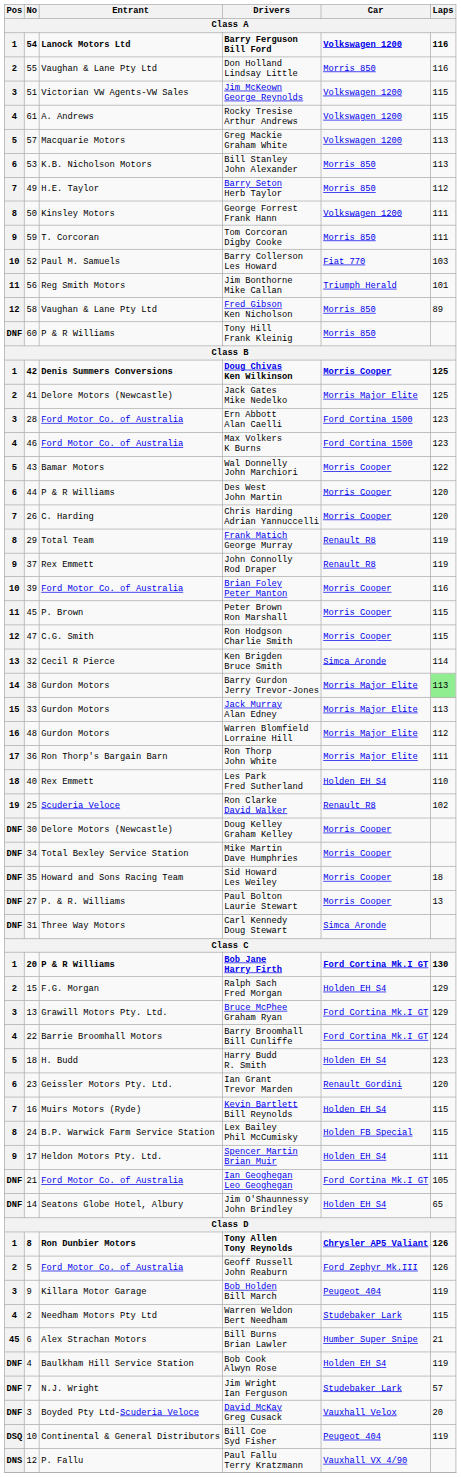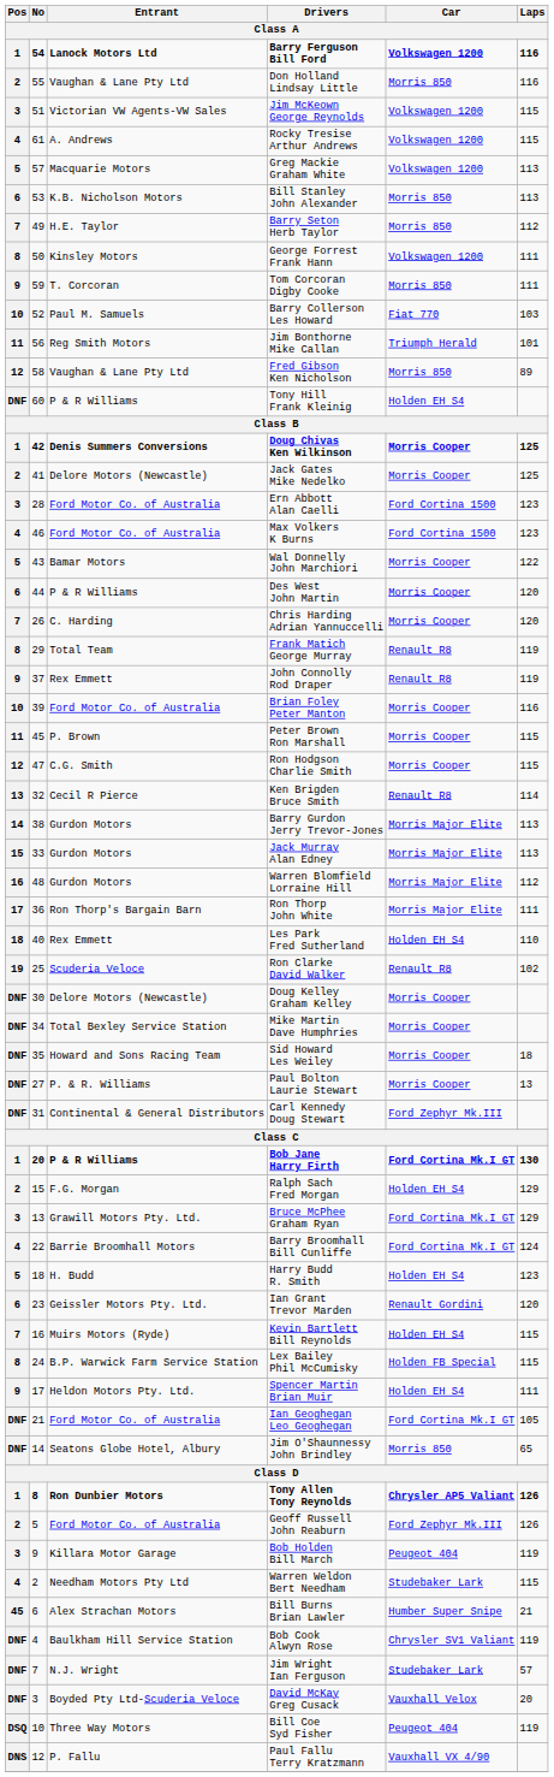 <table class="wikitable sortable" style="font-size: 95%;">
 <tr>
 <th>Pos</th>
 <th>No</th>
 <th>Entrant</th>
 <th>Drivers</th>
 <th>Car</th>
 <th>Laps</th>
 </tr>
 <tr>
 <th colspan=6>Class A</th>
 </tr>
 <tr style="font-weight:bold">
 <th>1</th>
 <td>54</td>
 <td>Lanock Motors Ltd</td>
 <td> Barry Ferguson<br> Bill Ford</td>
 <td><a href='#'>Volkswagen 1200</a></td>
 <td>116</td>
 </tr>
 <tr>
 <th>2</th>
 <td>55</td>
 <td>Vaughan & Lane Pty Ltd</td>
 <td> Don Holland<br> Lindsay Little</td>
 <td><a href='#'>Morris 850</a></td>
 <td>116</td>
 </tr>
 <tr>
 <th>3</th>
 <td>51</td>
 <td>Victorian VW Agents-VW Sales</td>
 <td> <a href='#'>Jim McKeown</a><br> <a href='#'>George Reynolds</a></td>
 <td><a href='#'>Volkswagen 1200</a></td>
 <td>115</td>
 </tr>
 <tr>
 <th>4</th>
 <td>61</td>
 <td>A. Andrews</td>
 <td> Rocky Tresise<br> Arthur Andrews</td>
 <td><a href='#'>Volkswagen 1200</a></td>
 <td>115</td>
 </tr>
 <tr>
 <th>5</th>
 <td>57</td>
 <td>Macquarie Motors</td>
 <td> Greg Mackie<br> Graham White</td>
 <td><a href='#'>Volkswagen 1200</a></td>
 <td>113</td>
 </tr>
 <tr>
 <th>6</th>
 <td>53</td>
 <td>K.B. Nicholson Motors</td>
 <td> Bill Stanley<br> John Alexander</td>
 <td><a href='#'>Morris 850</a></td>
 <td>113</td>
 </tr>
 <tr>
 <th>7</th>
 <td>49</td>
 <td>H.E. Taylor</td>
 <td> <a href='#'>Barry Seton</a><br> Herb Taylor</td>
 <td><a href='#'>Morris 850</a></td>
 <td>112</td>
 </tr>
 <tr>
 <th>8</th>
 <td>50</td>
 <td>Kinsley Motors</td>
 <td> George Forrest<br> Frank Hann</td>
 <td><a href='#'>Volkswagen 1200</a></td>
 <td>111</td>
 </tr>
 <tr>
 <th>9</th>
 <td>59</td>
 <td>T. Corcoran</td>
 <td> Tom Corcoran<br> Digby Cooke</td>
 <td><a href='#'>Morris 850</a></td>
 <td>111</td>
 </tr>
 <tr>
 <th>10</th>
 <td>52</td>
 <td>Paul M. Samuels</td>
 <td> Barry Collerson<br> Les Howard</td>
 <td><a href='#'>Fiat 770</a></td>
 <td>103</td>
 </tr>
 <tr>
 <th>11</th>
 <td>56</td>
 <td>Reg Smith Motors</td>
 <td> Jim Bonthorne<br> Mike Callan</td>
 <td><a href='#'>Triumph Herald</a></td>
 <td>101</td>
 </tr>
 <tr>
 <th>12</th>
 <td>58</td>
 <td>Vaughan & Lane Pty Ltd</td>
 <td> <a href='#'>Fred Gibson</a><br> Ken Nicholson</td>
 <td><a href='#'>Morris 850</a></td>
 <td>89</td>
 </tr>
 <tr>
 <th>DNF</th>
 <td>60</td>
 <td>P & R Williams</td>
 <td> Tony Hill<br> Frank Kleinig</td>
-<td><a href='#'>Morris 850</a></td>
+<td><a href='#'>Holden EH S4</a></td>
 <td></td>
 </tr>
 <tr>
 <th colspan=6>Class B</th>
 </tr>
 <tr style="font-weight:bold">
 <th>1</th>
 <td>42</td>
 <td>Denis Summers Conversions</td>
 <td> <a href='#'>Doug Chivas</a><br> Ken Wilkinson</td>
 <td><a href='#'>Morris Cooper</a></td>
 <td>125</td>
 </tr>
 <tr>
 <th>2</th>
 <td>41</td>
 <td>Delore Motors (Newcastle)</td>
 <td> Jack Gates<br> Mike Nedelko</td>
-<td><a href='#'>Morris Major Elite</a></td>
+<td><a href='#'>Morris Cooper</a></td>
 <td>125</td>
 </tr>
 <tr>
 <th>3</th>
 <td>28</td>
 <td><a href='#'>Ford Motor Co. of Australia</a></td>
 <td> Ern Abbott<br> Alan Caelli</td>
 <td><a href='#'>Ford Cortina 1500</a></td>
 <td>123</td>
 </tr>
 <tr>
 <th>4</th>
 <td>46</td>
 <td><a href='#'>Ford Motor Co. of Australia</a></td>
 <td> Max Volkers<br> K Burns</td>
 <td><a href='#'>Ford Cortina 1500</a></td>
 <td>123</td>
 </tr>
 <tr>
 <th>5</th>
 <td>43</td>
 <td>Bamar Motors</td>
 <td> Wal Donnelly<br> John Marchiori</td>
 <td><a href='#'>Morris Cooper</a></td>
 <td>122</td>
 </tr>
 <tr>
 <th>6</th>
 <td>44</td>
 <td>P & R Williams</td>
 <td> Des West<br> John Martin</td>
 <td><a href='#'>Morris Cooper</a></td>
 <td>120</td>
 </tr>
 <tr>
 <th>7</th>
 <td>26</td>
 <td>C. Harding</td>
 <td> Chris Harding<br> Adrian Yannuccelli</td>
 <td><a href='#'>Morris Cooper</a></td>
 <td>120</td>
 </tr>
 <tr>
 <th>8</th>
 <td>29</td>
 <td>Total Team</td>
 <td> <a href='#'>Frank Matich</a><br> George Murray</td>
 <td><a href='#'>Renault R8</a></td>
 <td>119</td>
 </tr>
 <tr>
 <th>9</th>
 <td>37</td>
 <td>Rex Emmett</td>
 <td> John Connolly<br> Rod Draper</td>
 <td><a href='#'>Renault R8</a></td>
 <td>119</td>
 </tr>
 <tr>
 <th>10</th>
 <td>39</td>
 <td><a href='#'>Ford Motor Co. of Australia</a></td>
 <td> <a href='#'>Brian Foley</a><br> <a href='#'>Peter Manton</a></td>
 <td><a href='#'>Morris Cooper</a></td>
 <td>116</td>
 </tr>
 <tr>
 <th>11</th>
 <td>45</td>
 <td>P. Brown</td>
 <td> Peter Brown<br> Ron Marshall</td>
 <td><a href='#'>Morris Cooper</a></td>
 <td>115</td>
 </tr>
 <tr>
 <th>12</th>
 <td>47</td>
 <td>C.G. Smith</td>
 <td> Ron Hodgson<br> Charlie Smith</td>
 <td><a href='#'>Morris Cooper</a></td>
 <td>115</td>
 </tr>
 <tr>
 <th>13</th>
 <td>32</td>
 <td>Cecil R Pierce</td>
 <td> Ken Brigden<br> Bruce Smith</td>
-<td><a href='#'>Simca Aronde</a></td>
+<td><a href='#'>Renault R8</a></td>
 <td>114</td>
 </tr>
 <tr>
 <th>14</th>
 <td>38</td>
 <td>Gurdon Motors</td>
 <td> Barry Gurdon<br> Jerry Trevor-Jones</td>
 <td><a href='#'>Morris Major Elite</a></td>
-<td style="background: lightgreen;">113</td>
+<td>113</td>
 </tr>
 <tr>
 <th>15</th>
 <td>33</td>
 <td>Gurdon Motors</td>
 <td> <a href='#'>Jack Murray</a><br> Alan Edney</td>
 <td><a href='#'>Morris Major Elite</a></td>
 <td>113</td>
 </tr>
 <tr>
 <th>16</th>
 <td>48</td>
 <td>Gurdon Motors</td>
 <td> Warren Blomfield<br> Lorraine Hill</td>
 <td><a href='#'>Morris Major Elite</a></td>
 <td>112</td>
 </tr>
 <tr>
 <th>17</th>
 <td>36</td>
 <td>Ron Thorp's Bargain Barn</td>
 <td> Ron Thorp<br> John White</td>
 <td><a href='#'>Morris Major Elite</a></td>
 <td>111</td>
 </tr>
 <tr>
 <th>18</th>
 <td>40</td>
 <td>Rex Emmett</td>
 <td> Les Park<br> Fred Sutherland</td>
 <td><a href='#'>Holden EH S4</a></td>
 <td>110</td>
 </tr>
 <tr>
 <th>19</th>
 <td>25</td>
 <td><a href='#'>Scuderia Veloce</a></td>
 <td> Ron Clarke<br> <a href='#'>David Walker</a></td>
 <td><a href='#'>Renault R8</a></td>
 <td>102</td>
 </tr>
 <tr>
 <th>DNF</th>
 <td>30</td>
 <td>Delore Motors (Newcastle)</td>
 <td> Doug Kelley<br> Graham Kelley</td>
 <td><a href='#'>Morris Cooper</a></td>
 <td></td>
 </tr>
 <tr>
 <th>DNF</th>
 <td>34</td>
 <td>Total Bexley Service Station</td>
 <td> Mike Martin<br> Dave Humphries</td>
 <td><a href='#'>Morris Cooper</a></td>
 <td></td>
 </tr>
 <tr>
 <th>DNF</th>
 <td>35</td>
 <td>Howard and Sons Racing Team</td>
 <td> Sid Howard<br> Les Weiley</td>
 <td><a href='#'>Morris Cooper</a></td>
 <td>18</td>
 </tr>
 <tr>
 <th>DNF</th>
 <td>27</td>
 <td>P. & R. Williams</td>
 <td> Paul Bolton<br> Laurie Stewart</td>
 <td><a href='#'>Morris Cooper</a></td>
 <td>13</td>
 </tr>
 <tr>
 <th>DNF</th>
 <td>31</td>
-<td>Three Way Motors</td>
+<td>Continental & General Distributors</td>
 <td> Carl Kennedy<br> Doug Stewart</td>
-<td><a href='#'>Simca Aronde</a></td>
+<td><a href='#'>Ford Zephyr Mk.III</a></td>
 <td></td>
 </tr>
 <tr>
 <th colspan=6>Class C</th>
 </tr>
 <tr style="font-weight:bold">
 <th>1</th>
 <td>20</td>
 <td>P & R Williams</td>
 <td> <a href='#'>Bob Jane</a><br> <a href='#'>Harry Firth</a></td>
 <td><a href='#'>Ford Cortina Mk.I GT</a></td>
 <td>130</td>
 </tr>
 <tr>
 <th>2</th>
 <td>15</td>
 <td>F.G. Morgan</td>
 <td> Ralph Sach<br> Fred Morgan</td>
 <td><a href='#'>Holden EH S4</a></td>
 <td>129</td>
 </tr>
 <tr>
 <th>3</th>
 <td>13</td>
 <td>Grawill Motors Pty. Ltd.</td>
 <td> <a href='#'>Bruce McPhee</a><br> Graham Ryan</td>
 <td><a href='#'>Ford Cortina Mk.I GT</a></td>
 <td>129</td>
 </tr>
 <tr>
 <th>4</th>
 <td>22</td>
 <td>Barrie Broomhall Motors</td>
 <td> Barry Broomhall<br> Bill Cunliffe</td>
 <td><a href='#'>Ford Cortina Mk.I GT</a></td>
 <td>124</td>
 </tr>
 <tr>
 <th>5</th>
 <td>18</td>
 <td>H. Budd</td>
 <td> Harry Budd<br> R. Smith</td>
 <td><a href='#'>Holden EH S4</a></td>
 <td>123</td>
 </tr>
 <tr>
 <th>6</th>
 <td>23</td>
 <td>Geissler Motors Pty. Ltd.</td>
 <td> Ian Grant<br> Trevor Marden</td>
 <td><a href='#'>Renault Gordini</a></td>
 <td>120</td>
 </tr>
 <tr>
 <th>7</th>
 <td>16</td>
 <td>Muirs Motors (Ryde)</td>
 <td> <a href='#'>Kevin Bartlett</a><br> Bill Reynolds</td>
 <td><a href='#'>Holden EH S4</a></td>
 <td>115</td>
 </tr>
 <tr>
 <th>8</th>
 <td>24</td>
 <td>B.P. Warwick Farm Service Station</td>
 <td> Lex Bailey<br> Phil McCumisky</td>
 <td><a href='#'>Holden FB Special</a></td>
 <td>115</td>
 </tr>
 <tr>
 <th>9</th>
 <td>17</td>
 <td>Heldon Motors Pty. Ltd.</td>
 <td> <a href='#'>Spencer Martin</a><br> <a href='#'>Brian Muir</a></td>
 <td><a href='#'>Holden EH S4</a></td>
 <td>111</td>
 </tr>
 <tr>
 <th>DNF</th>
 <td>21</td>
 <td><a href='#'>Ford Motor Co. of Australia</a></td>
 <td> <a href='#'>Ian Geoghegan</a><br> <a href='#'>Leo Geoghegan</a></td>
 <td><a href='#'>Ford Cortina Mk.I GT</a></td>
 <td>105</td>
 </tr>
 <tr>
 <th>DNF</th>
 <td>14</td>
 <td>Seatons Globe Hotel, Albury</td>
 <td> Jim O'Shaunnessy<br> John Brindley</td>
-<td><a href='#'>Holden EH S4</a></td>
+<td><a href='#'>Morris 850</a></td>
 <td>65</td>
 </tr>
 <tr>
 <th colspan=6>Class D</th>
 </tr>
 <tr style="font-weight:bold">
 <th>1</th>
 <td>8</td>
 <td>Ron Dunbier Motors</td>
 <td> Tony Allen<br> Tony Reynolds</td>
 <td><a href='#'>Chrysler AP5 Valiant</a></td>
 <td>126</td>
 </tr>
 <tr>
 <th>2</th>
 <td>5</td>
 <td><a href='#'>Ford Motor Co. of Australia</a></td>
 <td> Geoff Russell<br> John Reaburn</td>
 <td><a href='#'>Ford Zephyr Mk.III</a></td>
 <td>126</td>
 </tr>
 <tr>
 <th>3</th>
 <td>9</td>
 <td>Killara Motor Garage</td>
 <td> <a href='#'>Bob Holden</a><br> Bill March</td>
 <td><a href='#'>Peugeot 404</a></td>
 <td>119</td>
 </tr>
 <tr>
 <th>4</th>
 <td>2</td>
 <td>Needham Motors Pty Ltd</td>
 <td> Warren Weldon<br> Bert Needham</td>
 <td><a href='#'>Studebaker Lark</a></td>
 <td>115</td>
 </tr>
 <tr>
 <th>45</th>
 <td>6</td>
 <td>Alex Strachan Motors</td>
 <td> Bill Burns<br> Brian Lawler</td>
 <td><a href='#'>Humber Super Snipe</a></td>
 <td>21</td>
 </tr>
 <tr>
 <th>DNF</th>
 <td>4</td>
 <td>Baulkham Hill Service Station</td>
 <td> Bob Cook<br> Alwyn Rose</td>
-<td><a href='#'>Holden EH S4</a></td>
+<td><a href='#'>Chrysler SV1 Valiant</a></td>
 <td>119</td>
 </tr>
 <tr>
 <th>DNF</th>
 <td>7</td>
 <td>N.J. Wright</td>
 <td> Jim Wright<br> Ian Ferguson</td>
 <td><a href='#'>Studebaker Lark</a></td>
 <td>57</td>
 </tr>
 <tr>
 <th>DNF</th>
 <td>3</td>
 <td>Boyded Pty Ltd-<a href='#'>Scuderia Veloce</a></td>
 <td> <a href='#'>David McKay</a><br> Greg Cusack</td>
 <td><a href='#'>Vauxhall Velox</a></td>
 <td>20</td>
 </tr>
 <tr>
 <th>DSQ</th>
 <td>10</td>
-<td>Continental & General Distributors</td>
+<td>Three Way Motors</td>
 <td> Bill Coe<br> Syd Fisher</td>
 <td><a href='#'>Peugeot 404</a></td>
 <td>119</td>
 </tr>
 <tr>
 <th>DNS</th>
 <td>12</td>
 <td>P. Fallu</td>
 <td> Paul Fallu <br> Terry Kratzmann</td>
 <td><a href='#'>Vauxhall VX 4/90</a></td>
 <td></td>
 </tr>
 <tr>
 </tr>
 </table>
